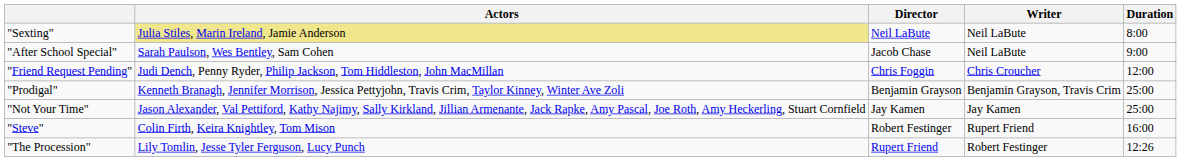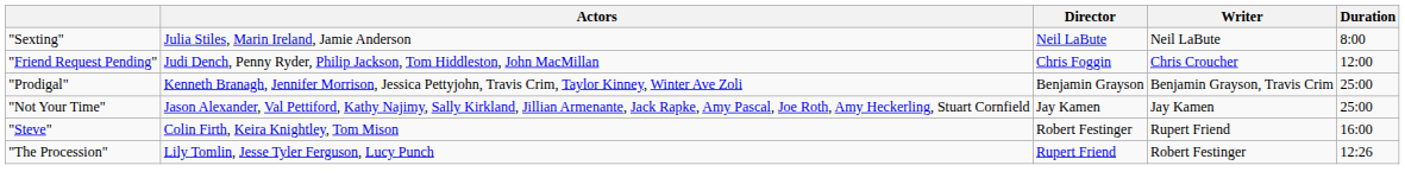 <table class=wikitable>
 <tr>
 <th></th>
 <th>Actors</th>
 <th>Director</th>
 <th>Writer</th>
 <th>Duration</th>
 </tr>
 <tr>
 <td>"Sexting"</td>
-<td style="background: khaki;"><a href='#'>Julia Stiles</a>, <a href='#'>Marin Ireland</a>, Jamie Anderson</td>
+<td><a href='#'>Julia Stiles</a>, <a href='#'>Marin Ireland</a>, Jamie Anderson</td>
 <td><a href='#'>Neil LaBute</a></td>
 <td>Neil LaBute</td>
 <td>8:00</td>
-</tr>
-<tr>
-<td>"After School Special"</td>
-<td><a href='#'>Sarah Paulson</a>, <a href='#'>Wes Bentley</a>, Sam Cohen</td>
-<td>Jacob Chase</td>
-<td>Neil LaBute</td>
-<td>9:00</td>
 </tr>
 <tr>
 <td>"<a href='#'>Friend Request Pending</a>"</td>
 <td><a href='#'>Judi Dench</a>, Penny Ryder, <a href='#'>Philip Jackson</a>, <a href='#'>Tom Hiddleston</a>, <a href='#'>John MacMillan</a></td>
 <td><a href='#'>Chris Foggin</a></td>
 <td><a href='#'>Chris Croucher</a></td>
 <td>12:00</td>
 </tr>
 <tr>
 <td>"Prodigal"</td>
 <td><a href='#'>Kenneth Branagh</a>, <a href='#'>Jennifer Morrison</a>, Jessica Pettyjohn, Travis Crim, <a href='#'>Taylor Kinney</a>, <a href='#'>Winter Ave Zoli</a></td>
 <td>Benjamin Grayson</td>
 <td>Benjamin Grayson, Travis Crim</td>
 <td>25:00</td>
 </tr>
 <tr>
 <td>"Not Your Time"</td>
 <td><a href='#'>Jason Alexander</a>, <a href='#'>Val Pettiford</a>, <a href='#'>Kathy Najimy</a>, <a href='#'>Sally Kirkland</a>, <a href='#'>Jillian Armenante</a>, <a href='#'>Jack Rapke</a>, <a href='#'>Amy Pascal</a>, <a href='#'>Joe Roth</a>, <a href='#'>Amy Heckerling</a>, Stuart Cornfield</td>
 <td>Jay Kamen</td>
 <td>Jay Kamen</td>
 <td>25:00</td>
 </tr>
 <tr>
 <td>"<a href='#'>Steve</a>"</td>
 <td><a href='#'>Colin Firth</a>, <a href='#'>Keira Knightley</a>, <a href='#'>Tom Mison</a></td>
 <td>Robert Festinger</td>
 <td>Rupert Friend</td>
 <td>16:00</td>
 </tr>
 <tr>
 <td>"The Procession"</td>
 <td><a href='#'>Lily Tomlin</a>, <a href='#'>Jesse Tyler Ferguson</a>, <a href='#'>Lucy Punch</a></td>
 <td><a href='#'>Rupert Friend</a></td>
 <td>Robert Festinger</td>
 <td>12:26</td>
 </tr>
 </table>
